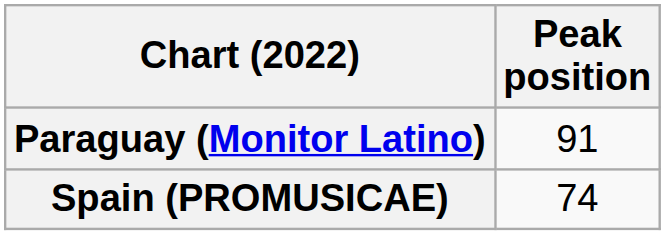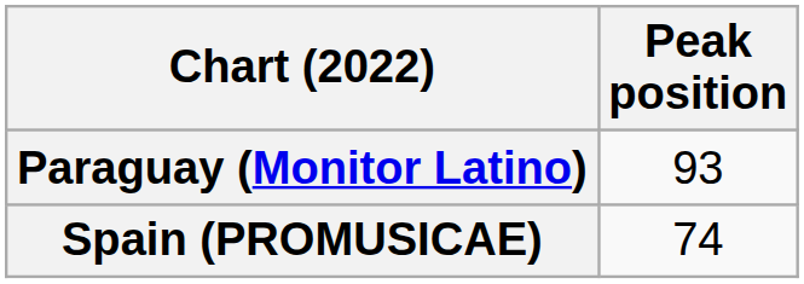 <table class="wikitable sortable plainrowheaders" style="text-align:center">
 <tr>
 <th scope="col">Chart (2022)</th>
 <th scope="col">Peak<br>position</th>
 </tr>
 <tr>
 <th scope="row">Paraguay (<a href='#'>Monitor Latino</a>)</th>
-<td>91</td>
+<td>93</td>
 </tr>
 <tr>
 <th scope="row">Spain (PROMUSICAE)</th>
 <td>74</td>
 </tr>
 </table>
